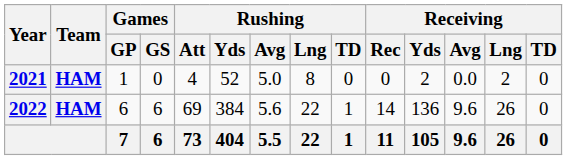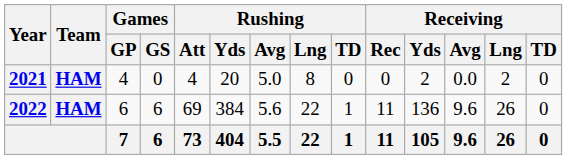 <table class="wikitable" style="text-align:center;">
 <tr>
 <th rowspan="2">Year</th>
 <th rowspan="2">Team</th>
 <th colspan="2">Games</th>
 <th colspan="5">Rushing</th>
 <th colspan="5">Receiving</th>
 </tr>
 <tr>
 <th>GP</th>
 <th>GS</th>
 <th>Att</th>
 <th>Yds</th>
 <th>Avg</th>
 <th>Lng</th>
 <th>TD</th>
 <th>Rec</th>
 <th>Yds</th>
 <th>Avg</th>
 <th>Lng</th>
 <th>TD</th>
 </tr>
 <tr>
 <th><a href='#'>2021</a></th>
 <th><a href='#'>HAM</a></th>
-<td>1</td>
+<td>4</td>
 <td>0</td>
 <td>4</td>
-<td>52</td>
+<td>20</td>
 <td>5.0</td>
 <td>8</td>
 <td>0</td>
 <td>0</td>
 <td>2</td>
 <td>0.0</td>
 <td>2</td>
 <td>0</td>
 </tr>
 <tr>
 <th><a href='#'>2022</a></th>
 <th><a href='#'>HAM</a></th>
 <td>6</td>
 <td>6</td>
 <td>69</td>
 <td>384</td>
 <td>5.6</td>
 <td>22</td>
 <td>1</td>
-<td>14</td>
+<td>11</td>
 <td>136</td>
 <td>9.6</td>
 <td>26</td>
 <td>0</td>
 </tr>
 <tr>
 <th colspan="2"></th>
 <th>7</th>
 <th>6</th>
 <th>73</th>
 <th>404</th>
 <th>5.5</th>
 <th>22</th>
 <th>1</th>
 <th>11</th>
 <th>105</th>
 <th>9.6</th>
 <th>26</th>
 <th>0</th>
 </tr>
 </table>
